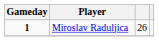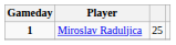 <table class="wikitable sortable" style="text-align: center;">
 <tr>
 <th>Gameday</th>
 <th style="width:130px;">Player</th>
 <th><a href='#'></a></th>
 <th></th>
 </tr>
 <tr>
 <td><strong>1</strong></td>
 <td align="left"><a href='#'>Miroslav Raduljica</a></td>
-<td>26</td>
+<td>25</td>
 <td></td>
 </tr>
 <tr>
 </tr>
 </table>
